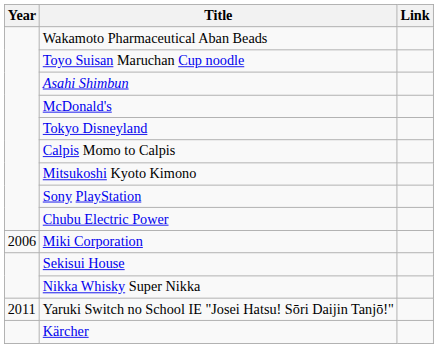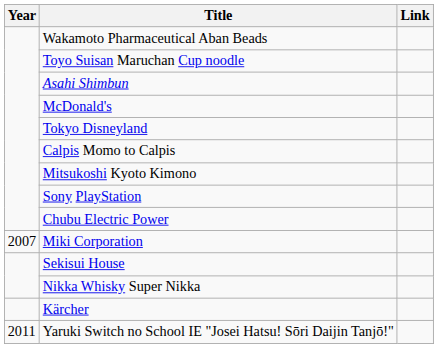 <table class="wikitable">
 <tr>
 <th>Year</th>
 <th>Title</th>
 <th>Link</th>
 </tr>
 <tr>
 <td rowspan="9"></td>
 <td>Wakamoto Pharmaceutical Aban Beads</td>
 <td></td>
 </tr>
 <tr>
 <td><a href='#'>Toyo Suisan</a> Maruchan <a href='#'>Cup noodle</a></td>
 <td></td>
 </tr>
 <tr>
 <td><em><a href='#'>Asahi Shimbun</a></em></td>
 <td></td>
 </tr>
 <tr>
 <td><a href='#'>McDonald's</a></td>
 <td></td>
 </tr>
 <tr>
 <td><a href='#'>Tokyo Disneyland</a></td>
 <td></td>
 </tr>
 <tr>
 <td><a href='#'>Calpis</a> Momo to Calpis</td>
 <td></td>
 </tr>
 <tr>
 <td><a href='#'>Mitsukoshi</a> Kyoto Kimono</td>
 <td></td>
 </tr>
 <tr>
 <td><a href='#'>Sony</a> <a href='#'>PlayStation</a></td>
 <td></td>
 </tr>
 <tr>
 <td><a href='#'>Chubu Electric Power</a></td>
 <td></td>
 </tr>
 <tr>
-<td>2006</td>
+<td>2007</td>
 <td><a href='#'>Miki Corporation</a></td>
 <td></td>
 </tr>
 <tr>
 <td rowspan="2"></td>
 <td><a href='#'>Sekisui House</a></td>
 <td></td>
 </tr>
 <tr>
 <td><a href='#'>Nikka Whisky</a> Super Nikka</td>
 <td></td>
 </tr>
 <tr>
+<td></td>
+<td><a href='#'>Kärcher</a></td>
+<td></td>
+</tr>
+<tr>
 <td>2011</td>
 <td>Yaruki Switch no School IE "Josei Hatsu! Sōri Daijin Tanjō!"</td>
 <td></td>
 </tr>
-<tr>
-<td></td>
-<td><a href='#'>Kärcher</a></td>
-<td></td>
-</tr>
 </table>
